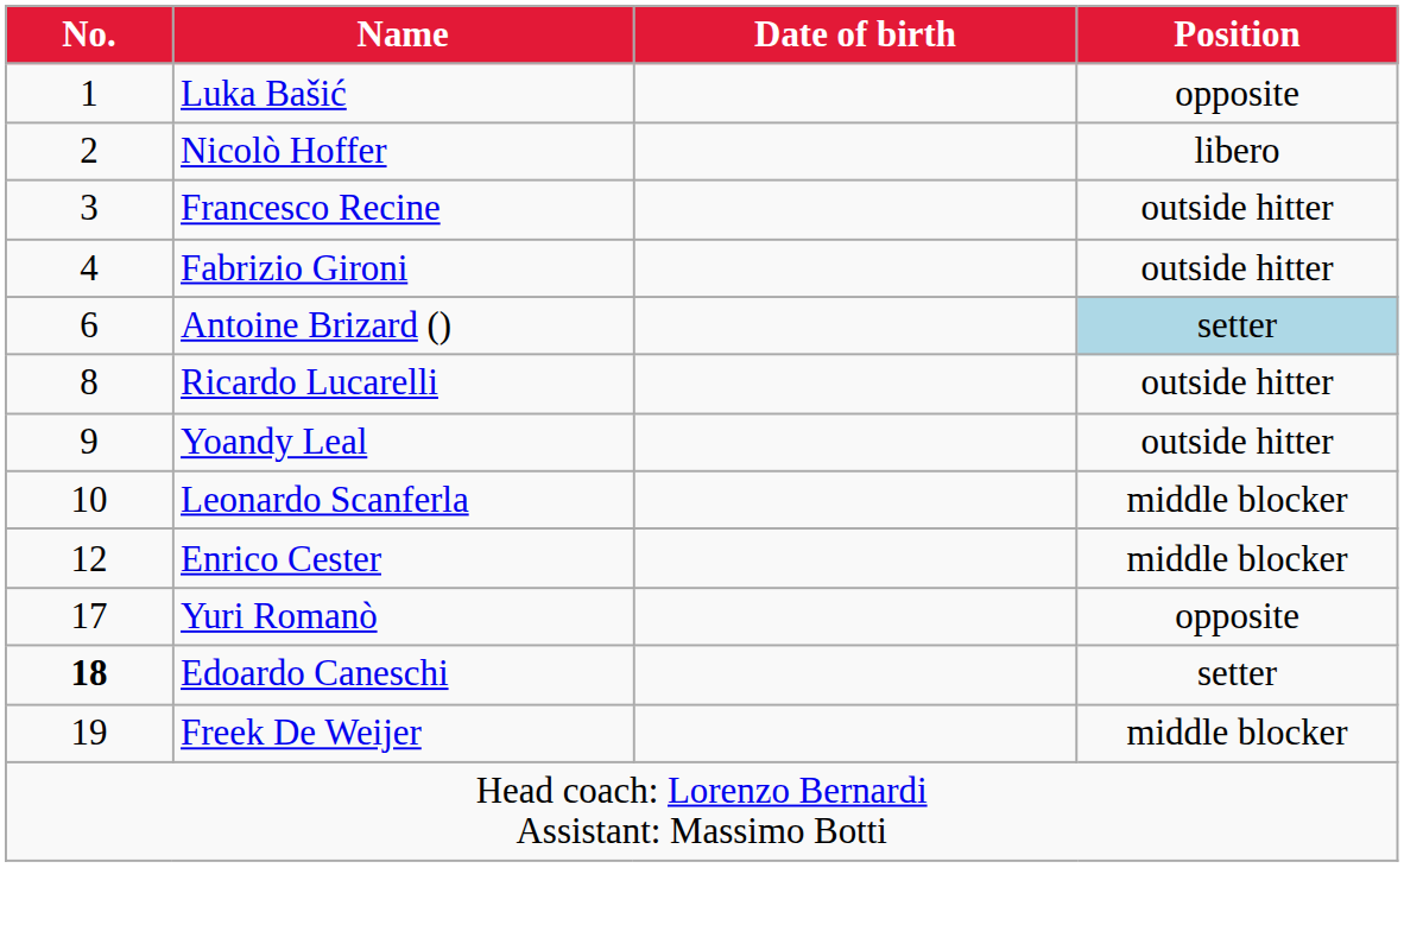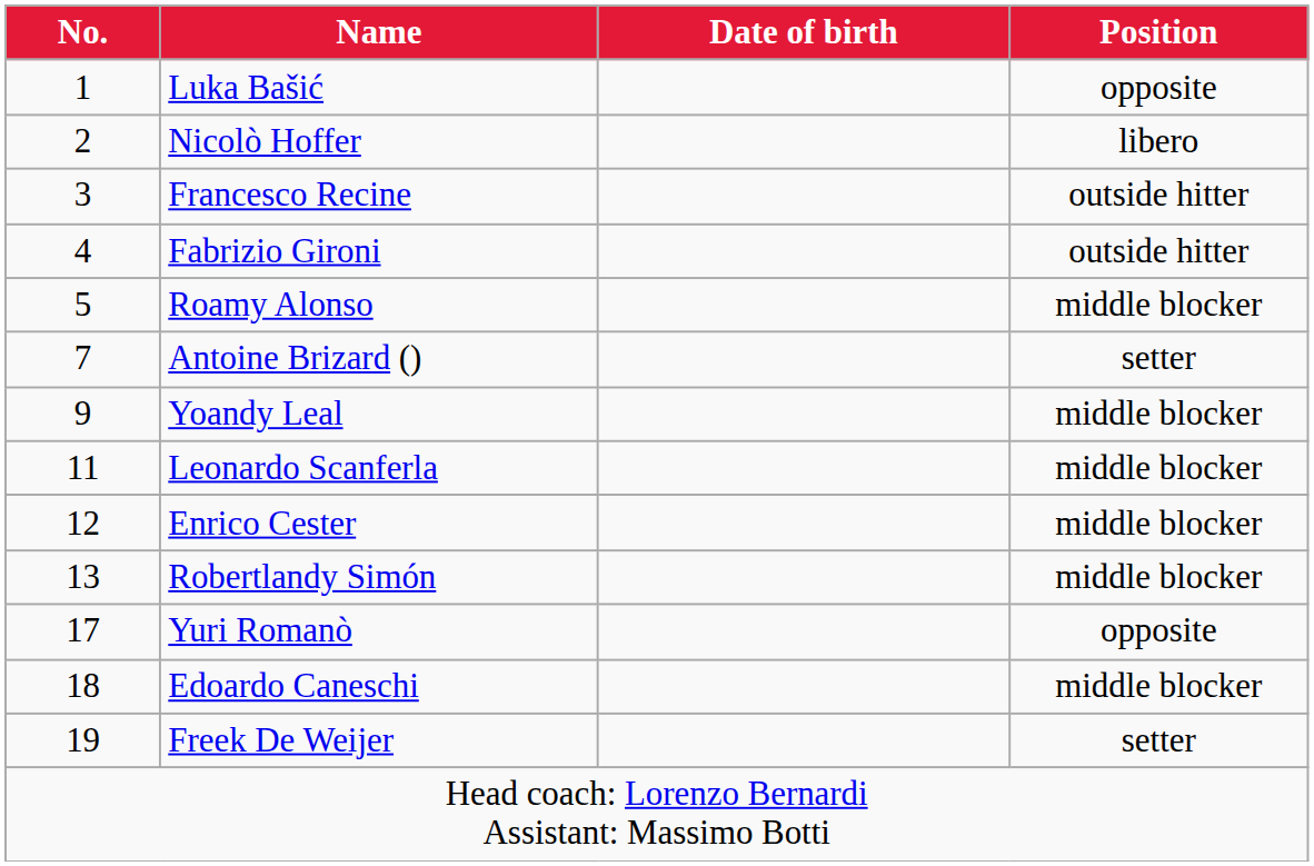 <table class="wikitable sortable" style="font-size:100%; text-align:center;">
 <tr>
 <th style="width:5em; color:#FFFFFF; background-color:#E31937">No.</th>
 <th style="width:15em; color:#FFFFFF; background-color:#E31937">Name</th>
 <th style="width:15em; color:#FFFFFF; background-color:#E31937">Date of birth</th>
 <th style="width:10em; color:#FFFFFF; background-color:#E31937">Position</th>
 </tr>
 <tr>
 <td>1</td>
 <td style="text-align:left"> <a href='#'>Luka Bašić</a></td>
 <td style="text-align:right"></td>
 <td>opposite</td>
 </tr>
 <tr>
 <td>2</td>
 <td style="text-align:left"> <a href='#'>Nicolò Hoffer</a></td>
 <td style="text-align:right"></td>
 <td>libero</td>
 </tr>
 <tr>
 <td>3</td>
 <td style="text-align:left"> <a href='#'>Francesco Recine</a></td>
 <td style="text-align:right"></td>
 <td>outside hitter</td>
 </tr>
 <tr>
 <td>4</td>
 <td style="text-align:left"> <a href='#'>Fabrizio Gironi</a></td>
 <td style="text-align:right"></td>
 <td>outside hitter</td>
 </tr>
 <tr>
-<td>6</td>
+<td>5</td>
+<td style="text-align:left"> <a href='#'>Roamy Alonso</a></td>
+<td style="text-align:right"></td>
+<td>middle blocker</td>
+</tr>
+<tr>
+<td>7</td>
 <td style="text-align:left"> <a href='#'>Antoine Brizard</a> ()</td>
 <td style="text-align:right"></td>
-<td style="background: lightblue;">setter</td>
-</tr>
-<tr>
-<td>8</td>
-<td style="text-align:left"> <a href='#'>Ricardo Lucarelli</a></td>
-<td style="text-align:right"></td>
-<td>outside hitter</td>
+<td>setter</td>
 </tr>
 <tr>
 <td>9</td>
 <td style="text-align:left"> <a href='#'>Yoandy Leal</a></td>
 <td style="text-align:right"></td>
-<td>outside hitter</td>
+<td>middle blocker</td>
 </tr>
 <tr>
-<td>10</td>
+<td>11</td>
 <td style="text-align:left"> <a href='#'>Leonardo Scanferla</a></td>
 <td style="text-align:right"></td>
 <td>middle blocker</td>
 </tr>
 <tr>
 <td>12</td>
 <td style="text-align:left"> <a href='#'>Enrico Cester</a></td>
 <td style="text-align:right"></td>
 <td>middle blocker</td>
 </tr>
 <tr>
+<td>13</td>
+<td align=left> <a href='#'>Robertlandy Simón</a></td>
+<td align=right></td>
+<td>middle blocker</td>
+</tr>
+<tr>
 <td>17</td>
 <td style="text-align:left"> <a href='#'>Yuri Romanò</a></td>
 <td style="text-align:right"></td>
 <td>opposite</td>
 </tr>
 <tr>
-<td><strong>18</strong></td>
+<td>18</td>
 <td style="text-align:left"> <a href='#'>Edoardo Caneschi</a></td>
 <td style="text-align:right"></td>
-<td>setter</td>
+<td>middle blocker</td>
 </tr>
 <tr>
 <td>19</td>
 <td style="text-align:left"> <a href='#'>Freek De Weijer</a></td>
 <td style="text-align:right"></td>
-<td>middle blocker</td>
+<td>setter</td>
 </tr>
 <tr>
 <td colspan=4>Head coach:  <a href='#'>Lorenzo Bernardi</a><br>Assistant:  Massimo Botti</td>
 </tr>
 </table>
